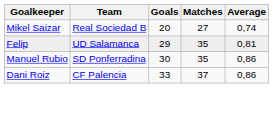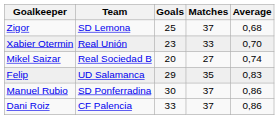 <table class="wikitable sortable">
 <tr>
 <th>Goalkeeper</th>
 <th>Team</th>
 <th>Goals</th>
 <th>Matches</th>
 <th>Average</th>
+</tr>
+<tr>
+<td> <a href='#'>Zigor</a></td>
+<td><a href='#'>SD Lemona</a></td>
+<td align=center>25</td>
+<td align=center>37</td>
+<td align=center>0,68</td>
+</tr>
+<tr style="background:#efefef;">
+<td> <a href='#'>Xabier Otermin</a></td>
+<td><a href='#'>Real Unión</a></td>
+<td align=center>23</td>
+<td align=center>33</td>
+<td align=center>0,70</td>
 </tr>
 <tr>
 <td> <a href='#'>Mikel Saizar</a></td>
 <td><a href='#'>Real Sociedad B</a></td>
 <td align=center>20</td>
 <td align=center>27</td>
 <td align=center>0,74</td>
 </tr>
 <tr style="background:#efefef;">
 <td> <a href='#'>Felip</a></td>
 <td><a href='#'>UD Salamanca</a></td>
 <td align=center>29</td>
 <td align=center>35</td>
-<td align=center>0,81</td>
+<td align=center>0,83</td>
 </tr>
 <tr>
 <td> <a href='#'>Manuel Rubio</a></td>
 <td><a href='#'>SD Ponferradina</a></td>
 <td align=center>30</td>
-<td align=center>35</td>
+<td align=center>37</td>
 <td align=center>0,86</td>
 </tr>
 <tr>
 <td> <a href='#'>Dani Roiz</a></td>
 <td><a href='#'>CF Palencia</a></td>
 <td align=center>33</td>
 <td align=center>37</td>
 <td align=center>0,86</td>
 </tr>
 </table>
